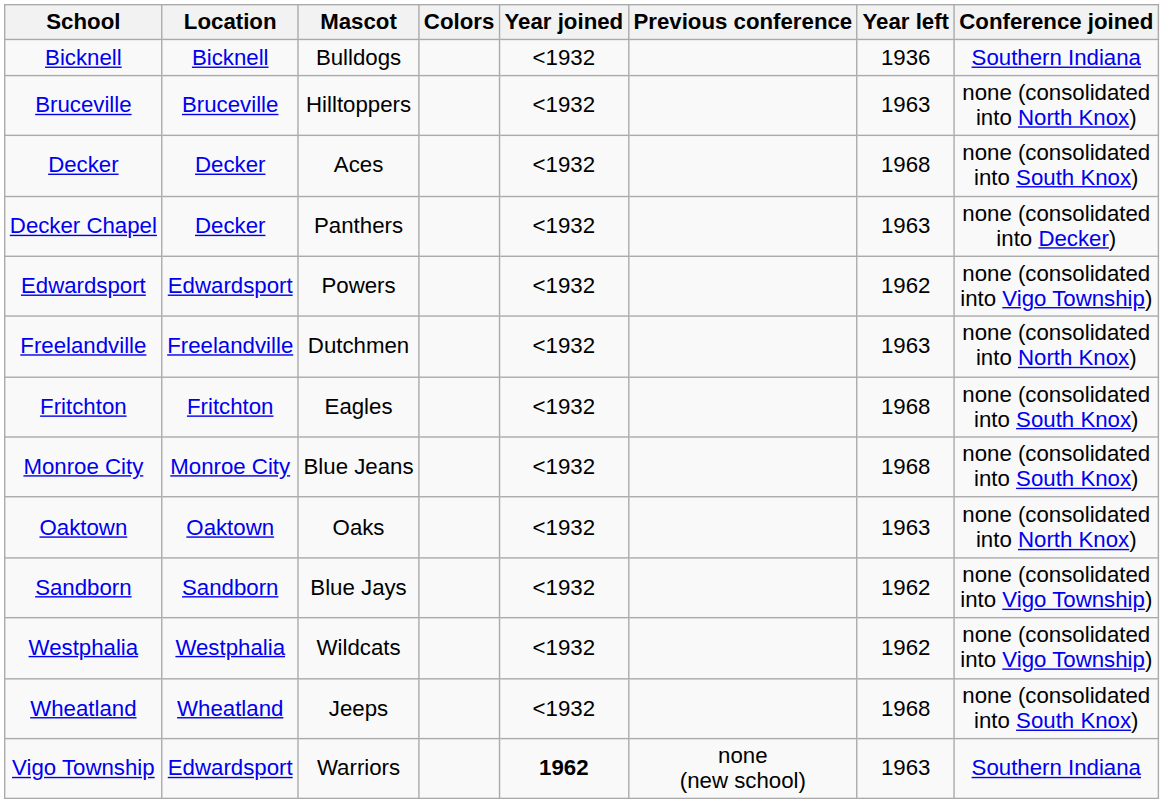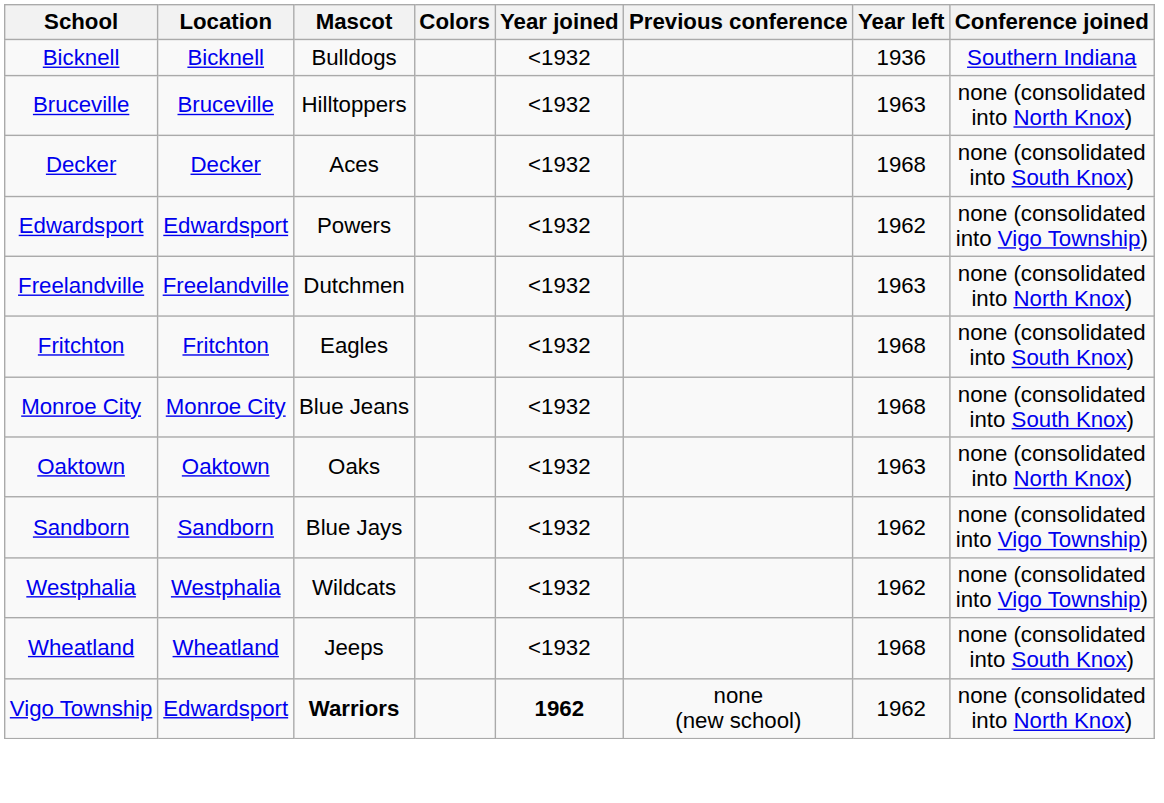 <table class="wikitable" style="text-align:center;">
 <tr>
 <th>School</th>
 <th>Location</th>
 <th>Mascot</th>
 <th>Colors</th>
 <th>Year joined</th>
 <th>Previous conference</th>
 <th>Year left</th>
 <th>Conference joined</th>
 </tr>
 <tr>
 <td><a href='#'>Bicknell</a></td>
 <td><a href='#'>Bicknell</a></td>
 <td>Bulldogs</td>
 <td> </td>
 <td><1932</td>
 <td></td>
 <td>1936</td>
 <td><a href='#'>Southern Indiana</a></td>
 </tr>
 <tr>
 <td><a href='#'>Bruceville</a></td>
 <td><a href='#'>Bruceville</a></td>
 <td>Hilltoppers</td>
 <td> </td>
 <td><1932</td>
 <td></td>
 <td>1963</td>
 <td>none (consolidated<br>into <a href='#'>North Knox</a>)</td>
 </tr>
 <tr>
 <td><a href='#'>Decker</a></td>
 <td><a href='#'>Decker</a></td>
 <td>Aces</td>
 <td> </td>
 <td><1932</td>
 <td></td>
 <td>1968</td>
 <td>none (consolidated<br>into <a href='#'>South Knox</a>)</td>
-</tr>
-<tr>
-<td><a href='#'>Decker Chapel</a></td>
-<td><a href='#'>Decker</a></td>
-<td>Panthers</td>
-<td> </td>
-<td><1932</td>
-<td></td>
-<td>1963</td>
-<td>none (consolidated<br>into <a href='#'>Decker</a>)</td>
 </tr>
 <tr>
 <td><a href='#'>Edwardsport</a></td>
 <td><a href='#'>Edwardsport</a></td>
 <td>Powers</td>
 <td> </td>
 <td><1932</td>
 <td></td>
 <td>1962</td>
 <td>none (consolidated<br>into <a href='#'>Vigo Township</a>)</td>
 </tr>
 <tr>
 <td><a href='#'>Freelandville</a></td>
 <td><a href='#'>Freelandville</a></td>
 <td>Dutchmen</td>
 <td> </td>
 <td><1932</td>
 <td></td>
 <td>1963</td>
 <td>none (consolidated<br>into <a href='#'>North Knox</a>)</td>
 </tr>
 <tr>
 <td><a href='#'>Fritchton</a></td>
 <td><a href='#'>Fritchton</a></td>
 <td>Eagles</td>
 <td> </td>
 <td><1932</td>
 <td></td>
 <td>1968</td>
 <td>none (consolidated<br>into <a href='#'>South Knox</a>)</td>
 </tr>
 <tr>
 <td><a href='#'>Monroe City</a></td>
 <td><a href='#'>Monroe City</a></td>
 <td>Blue Jeans</td>
 <td> </td>
 <td><1932</td>
 <td></td>
 <td>1968</td>
 <td>none (consolidated<br>into <a href='#'>South Knox</a>)</td>
 </tr>
 <tr>
 <td><a href='#'>Oaktown</a></td>
 <td><a href='#'>Oaktown</a></td>
 <td>Oaks</td>
 <td> </td>
 <td><1932</td>
 <td></td>
 <td>1963</td>
 <td>none (consolidated<br>into <a href='#'>North Knox</a>)</td>
 </tr>
 <tr>
 <td><a href='#'>Sandborn</a></td>
 <td><a href='#'>Sandborn</a></td>
 <td>Blue Jays</td>
 <td> </td>
 <td><1932</td>
 <td></td>
 <td>1962</td>
 <td>none (consolidated<br>into <a href='#'>Vigo Township</a>)</td>
 </tr>
 <tr>
 <td><a href='#'>Westphalia</a></td>
 <td><a href='#'>Westphalia</a></td>
 <td>Wildcats</td>
 <td> </td>
 <td><1932</td>
 <td></td>
 <td>1962</td>
 <td>none (consolidated<br>into <a href='#'>Vigo Township</a>)</td>
 </tr>
 <tr>
 <td><a href='#'>Wheatland</a></td>
 <td><a href='#'>Wheatland</a></td>
 <td>Jeeps</td>
 <td> </td>
 <td><1932</td>
 <td></td>
 <td>1968</td>
 <td>none (consolidated<br>into <a href='#'>South Knox</a>)</td>
 </tr>
 <tr>
 <td><a href='#'>Vigo Township</a></td>
 <td><a href='#'>Edwardsport</a></td>
-<td>Warriors</td>
+<td><strong>Warriors</strong></td>
 <td> </td>
 <td><strong>1962</strong></td>
 <td>none<br>(new school)</td>
-<td>1963</td>
-<td><a href='#'>Southern Indiana</a></td>
+<td>1962</td>
+<td>none (consolidated<br>into <a href='#'>North Knox</a>)</td>
 </tr>
 </table>
